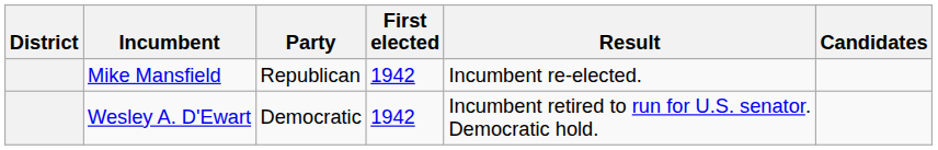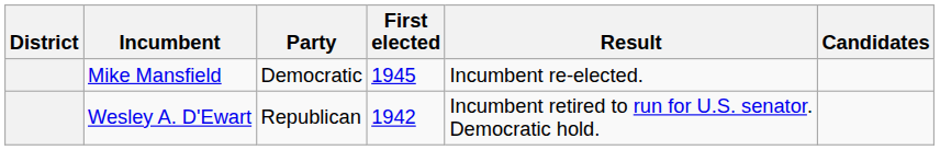 <table class=wikitable>
 <tr valign=bottom>
 <th>District</th>
 <th>Incumbent</th>
 <th>Party</th>
 <th>First<br>elected</th>
 <th>Result</th>
 <th>Candidates</th>
 </tr>
 <tr>
 <th></th>
 <td><a href='#'>Mike Mansfield</a></td>
-<td>Republican</td>
-<td><a href='#'>1942</a></td>
+<td>Democratic</td>
+<td><a href='#'>1945</a></td>
 <td>Incumbent re-elected.</td>
 <td nowrap></td>
 </tr>
 <tr>
 <th></th>
 <td><a href='#'>Wesley A. D'Ewart</a></td>
-<td>Democratic</td>
+<td>Republican</td>
 <td><a href='#'>1942</a></td>
 <td>Incumbent retired to <a href='#'>run for U.S. senator</a>.<br>Democratic hold.</td>
 <td nowrap></td>
 </tr>
 </table>
